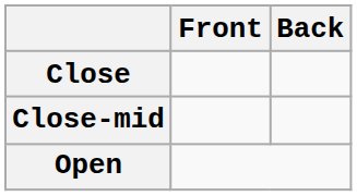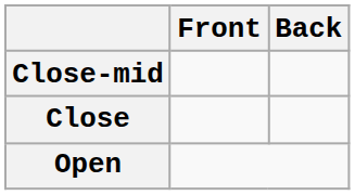 <table class="wikitable" style="text-align:center">
 <tr>
 <th></th>
 <th>Front</th>
 <th>Back</th>
 </tr>
 <tr>
-<th>Close</th>
+<th>Close-mid</th>
 <td></td>
 <td></td>
 </tr>
 <tr>
-<th>Close-mid</th>
+<th>Close</th>
 <td></td>
 <td></td>
 </tr>
 <tr>
 <th>Open</th>
 <td colspan="2"></td>
 </tr>
 </table>
